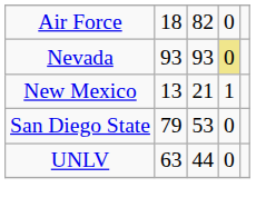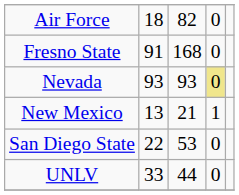 <table class="wikitable" style="text-align:center;">
 <tr>
 </tr>
 <tr style="text-align:center;">
 <td><a href='#'>Air Force</a></td>
 <td>18</td>
 <td>82</td>
+<td>0</td>
+<td></td>
+</tr>
+<tr style="text-align:center;">
+<td><a href='#'>Fresno State</a></td>
+<td>91</td>
+<td>168</td>
 <td>0</td>
 <td></td>
 </tr>
 <tr style="text-align:center;">
 <td><a href='#'>Nevada</a></td>
 <td>93</td>
 <td>93</td>
 <td style="background: khaki;">0</td>
 <td></td>
 </tr>
 <tr style="text-align:center;">
 <td><a href='#'>New Mexico</a></td>
 <td>13</td>
 <td>21</td>
 <td>1</td>
 <td></td>
 </tr>
 <tr style="text-align:center;">
 <td><a href='#'>San Diego State</a></td>
-<td>79</td>
+<td>22</td>
 <td>53</td>
 <td>0</td>
 <td></td>
 </tr>
 <tr style="text-align:center;">
 <td><a href='#'>UNLV</a></td>
-<td>63</td>
+<td>33</td>
 <td>44</td>
 <td>0</td>
 <td></td>
 </tr>
 <tr>
 </tr>
 </table>
